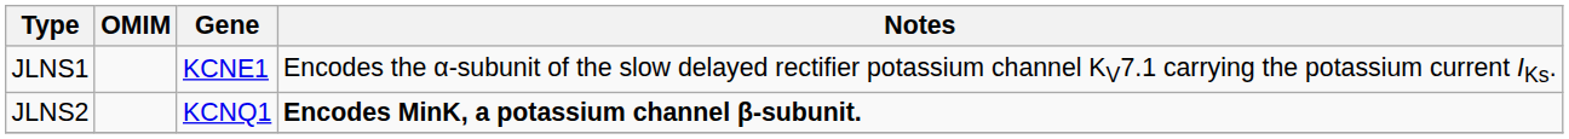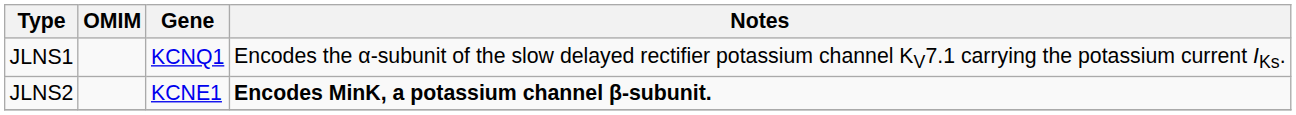 <table class="wikitable">
 <tr>
 <th>Type</th>
 <th>OMIM</th>
 <th>Gene</th>
 <th>Notes</th>
 </tr>
 <tr>
 <td>JLNS1</td>
 <td></td>
-<td><a href='#'>KCNE1</a></td>
+<td><a href='#'>KCNQ1</a></td>
 <td>Encodes the α-subunit of the slow delayed rectifier potassium channel K<sub>V</sub>7.1 carrying the potassium current <em>I</em><sub>Ks</sub>. </td>
 </tr>
 <tr>
 <td>JLNS2</td>
 <td></td>
-<td><a href='#'>KCNQ1</a></td>
+<td><a href='#'>KCNE1</a></td>
 <td><strong>Encodes MinK, a potassium channel β-subunit. </strong></td>
 </tr>
 <tr>
 </tr>
 </table>
